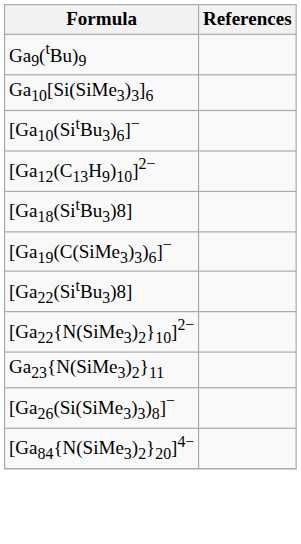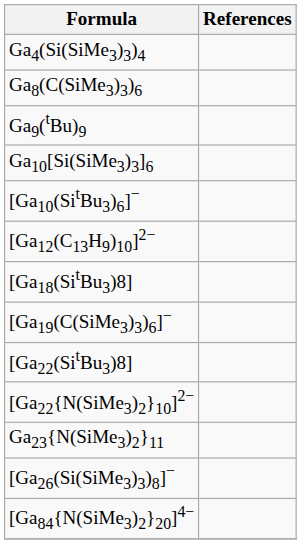 <table class="wikitable">
 <tr>
 <th>Formula</th>
 <th>References</th>
+</tr>
+<tr>
+<td>Ga<sub>4</sub>(Si(SiMe<sub>3</sub>)<sub>3</sub>)<sub>4</sub></td>
+<td></td>
+</tr>
+<tr>
+<td>Ga<sub>8</sub>(C(SiMe<sub>3</sub>)<sub>3</sub>)<sub>6</sub></td>
+<td></td>
 </tr>
 <tr>
 <td>Ga<sub>9</sub>(<sup>t</sup>Bu)<sub>9</sub></td>
 <td></td>
 </tr>
 <tr>
 <td>Ga<sub>10</sub>[Si(SiMe<sub>3</sub>)<sub>3</sub>]<sub>6</sub></td>
 <td></td>
 </tr>
 <tr>
 <td>[Ga<sub>10</sub>(Si<sup>t</sup>Bu<sub>3</sub>)<sub>6</sub>]<sup>−</sup></td>
 <td></td>
 </tr>
 <tr>
 <td>[Ga<sub>12</sub>(C<sub>13</sub>H<sub>9</sub>)<sub>10</sub>]<sup>2−</sup></td>
 <td></td>
 </tr>
 <tr>
 <td>[Ga<sub>18</sub>(Si<sup>t</sup>Bu<sub>3</sub>)8]</td>
 <td></td>
 </tr>
 <tr>
 <td>[Ga<sub>19</sub>(C(SiMe<sub>3</sub>)<sub>3</sub>)<sub>6</sub>]<sup>−</sup></td>
 <td></td>
 </tr>
 <tr>
 <td>[Ga<sub>22</sub>(Si<sup>t</sup>Bu<sub>3</sub>)8]</td>
 <td></td>
 </tr>
 <tr>
 <td>[Ga<sub>22</sub>{N(SiMe<sub>3</sub>)<sub>2</sub>}<sub>10</sub>]<sup>2−</sup></td>
 <td></td>
 </tr>
 <tr>
 <td>Ga<sub>23</sub>{N(SiMe<sub>3</sub>)<sub>2</sub>}<sub>11</sub></td>
 <td></td>
 </tr>
 <tr>
 <td>[Ga<sub>26</sub>(Si(SiMe<sub>3</sub>)<sub>3</sub>)<sub>8</sub>]<sup>−</sup></td>
 <td></td>
 </tr>
 <tr>
 <td>[Ga<sub>84</sub>{N(SiMe<sub>3</sub>)<sub>2</sub>}<sub>20</sub>]<sup>4−</sup></td>
 <td></td>
 </tr>
 <tr>
 </tr>
 </table>
